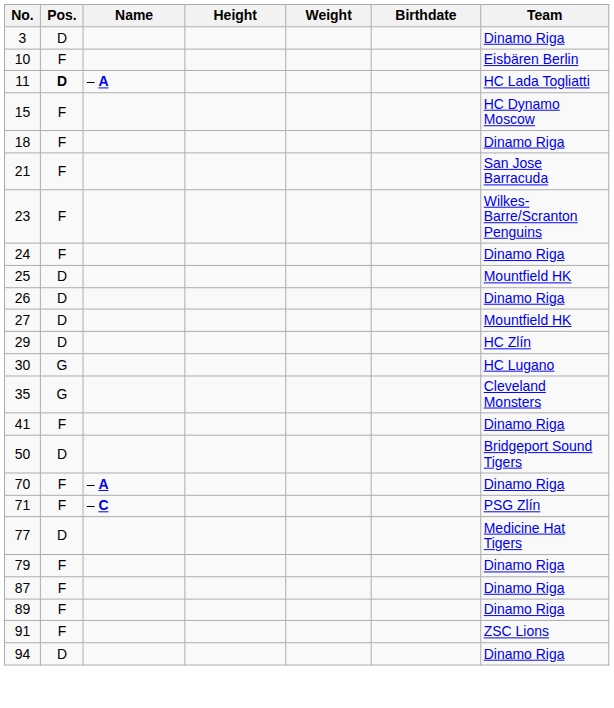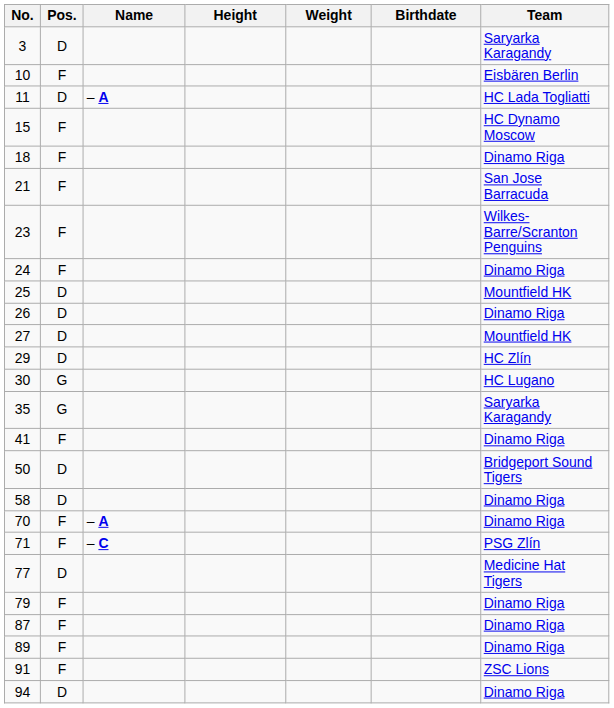 <table width="100%" class="wikitable sortable" style="font-size: 90%; text-align: center;">
 <tr>
 <th style="width:  4%;">No.</th>
 <th style="width:  4%;">Pos.</th>
 <th style="width: 13%;">Name</th>
 <th style="width: 13%;">Height</th>
 <th style="width: 11%;">Weight</th>
 <th style="width: 14%;">Birthdate</th>
 <th style="width: 16%;">Team</th>
 </tr>
 <tr>
 <td>3</td>
 <td>D</td>
 <td align=left></td>
 <td></td>
 <td></td>
 <td></td>
-<td style="text-align:left;"> <a href='#'>Dinamo Riga</a></td>
+<td style="text-align:left;"> <a href='#'>Saryarka Karagandy</a></td>
 </tr>
 <tr>
 <td>10</td>
 <td>F</td>
 <td align=left></td>
 <td></td>
 <td></td>
 <td></td>
 <td style="text-align:left;"> <a href='#'>Eisbären Berlin</a></td>
 </tr>
 <tr>
 <td>11</td>
-<td><strong>D</strong></td>
+<td>D</td>
 <td align=left> – <strong><a href='#'>A</a></strong></td>
 <td></td>
 <td></td>
 <td></td>
 <td style="text-align:left;"> <a href='#'>HC Lada Togliatti</a></td>
 </tr>
 <tr>
 <td>15</td>
 <td>F</td>
 <td align=left></td>
 <td></td>
 <td></td>
 <td></td>
 <td style="text-align:left;"> <a href='#'>HC Dynamo Moscow</a></td>
 </tr>
 <tr>
 <td>18</td>
 <td>F</td>
 <td align=left></td>
 <td></td>
 <td></td>
 <td></td>
 <td style="text-align:left;"> <a href='#'>Dinamo Riga</a></td>
 </tr>
 <tr>
 <td>21</td>
 <td>F</td>
 <td align=left></td>
 <td></td>
 <td></td>
 <td></td>
 <td style="text-align:left;"> <a href='#'>San Jose Barracuda</a></td>
 </tr>
 <tr>
 <td>23</td>
 <td>F</td>
 <td align=left></td>
 <td></td>
 <td></td>
 <td></td>
 <td style="text-align:left;"> <a href='#'>Wilkes-Barre/Scranton Penguins</a></td>
 </tr>
 <tr>
 <td>24</td>
 <td>F</td>
 <td align=left></td>
 <td></td>
 <td></td>
 <td></td>
 <td style="text-align:left;"> <a href='#'>Dinamo Riga</a></td>
 </tr>
 <tr>
 <td>25</td>
 <td>D</td>
 <td align=left></td>
 <td></td>
 <td></td>
 <td></td>
 <td style="text-align:left;"> <a href='#'>Mountfield HK</a></td>
 </tr>
 <tr>
 <td>26</td>
 <td>D</td>
 <td align=left></td>
 <td></td>
 <td></td>
 <td></td>
 <td style="text-align:left;"> <a href='#'>Dinamo Riga</a></td>
 </tr>
 <tr>
 <td>27</td>
 <td>D</td>
 <td align=left></td>
 <td></td>
 <td></td>
 <td></td>
 <td style="text-align:left;"> <a href='#'>Mountfield HK</a></td>
 </tr>
 <tr>
 <td>29</td>
 <td>D</td>
 <td align=left></td>
 <td></td>
 <td></td>
 <td></td>
 <td style="text-align:left;"> <a href='#'>HC Zlín</a></td>
 </tr>
 <tr>
 <td>30</td>
 <td>G</td>
 <td align=left></td>
 <td></td>
 <td></td>
 <td></td>
 <td style="text-align:left;"> <a href='#'>HC Lugano</a></td>
 </tr>
 <tr>
 <td>35</td>
 <td>G</td>
 <td align=left></td>
 <td></td>
 <td></td>
 <td></td>
-<td style="text-align:left;"> <a href='#'>Cleveland Monsters</a></td>
+<td style="text-align:left;"> <a href='#'>Saryarka Karagandy</a></td>
 </tr>
 <tr>
 <td>41</td>
 <td>F</td>
 <td align=left></td>
 <td></td>
 <td></td>
 <td></td>
 <td style="text-align:left;"> <a href='#'>Dinamo Riga</a></td>
 </tr>
 <tr>
 <td>50</td>
 <td>D</td>
 <td align=left></td>
 <td></td>
 <td></td>
 <td></td>
 <td style="text-align:left;"> <a href='#'>Bridgeport Sound Tigers</a></td>
+</tr>
+<tr>
+<td>58</td>
+<td>D</td>
+<td align=left></td>
+<td></td>
+<td></td>
+<td></td>
+<td style="text-align:left;"> <a href='#'>Dinamo Riga</a></td>
 </tr>
 <tr>
 <td>70</td>
 <td>F</td>
 <td align=left> – <strong><a href='#'>A</a></strong></td>
 <td></td>
 <td></td>
 <td></td>
 <td style="text-align:left;"> <a href='#'>Dinamo Riga</a></td>
 </tr>
 <tr>
 <td>71</td>
 <td>F</td>
 <td align=left> – <strong><a href='#'>C</a></strong></td>
 <td></td>
 <td></td>
 <td></td>
 <td style="text-align:left;"> <a href='#'>PSG Zlín</a></td>
 </tr>
 <tr>
 <td>77</td>
 <td>D</td>
 <td align=left></td>
 <td></td>
 <td></td>
 <td></td>
 <td style="text-align:left;"> <a href='#'>Medicine Hat Tigers</a></td>
 </tr>
 <tr>
 <td>79</td>
 <td>F</td>
 <td align=left></td>
 <td></td>
 <td></td>
 <td></td>
 <td style="text-align:left;"> <a href='#'>Dinamo Riga</a></td>
 </tr>
 <tr>
 <td>87</td>
 <td>F</td>
 <td align=left></td>
 <td></td>
 <td></td>
 <td></td>
 <td style="text-align:left;"> <a href='#'>Dinamo Riga</a></td>
 </tr>
 <tr>
 <td>89</td>
 <td>F</td>
 <td align=left></td>
 <td></td>
 <td></td>
 <td></td>
 <td style="text-align:left;"> <a href='#'>Dinamo Riga</a></td>
 </tr>
 <tr>
 <td>91</td>
 <td>F</td>
 <td align=left></td>
 <td></td>
 <td></td>
 <td></td>
 <td style="text-align:left;"> <a href='#'>ZSC Lions</a></td>
 </tr>
 <tr>
 <td>94</td>
 <td>D</td>
 <td align=left></td>
 <td></td>
 <td></td>
 <td></td>
 <td style="text-align:left;"> <a href='#'>Dinamo Riga</a></td>
 </tr>
 </table>
